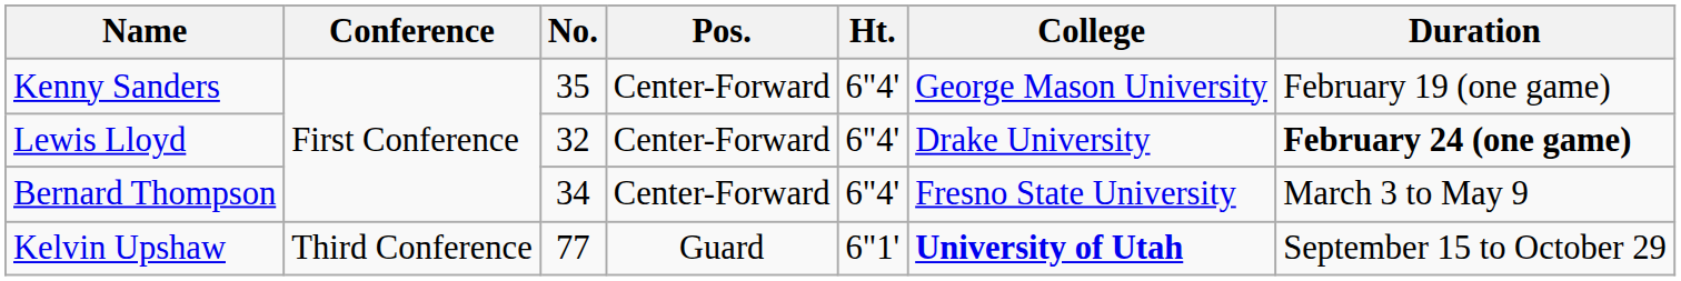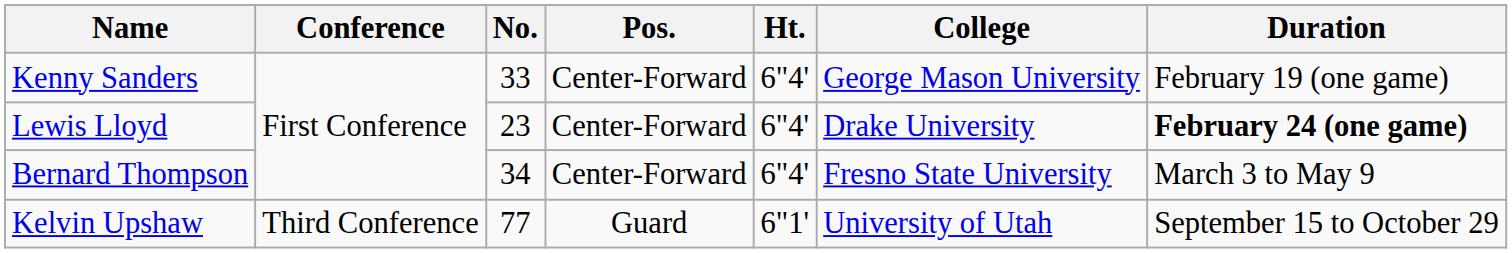 <table class="wikitable" border="1">
 <tr>
 <th>Name</th>
 <th>Conference</th>
 <th>No.</th>
 <th>Pos.</th>
 <th>Ht.</th>
 <th>College</th>
 <th>Duration</th>
 </tr>
 <tr>
 <td><a href='#'>Kenny Sanders</a></td>
 <td rowspan="3">First Conference</td>
-<td align=center>35</td>
+<td align=center>33</td>
 <td align=center>Center-Forward</td>
 <td align=center>6"4'</td>
 <td><a href='#'>George Mason University</a></td>
 <td>February 19 (one game)</td>
 </tr>
 <tr>
 <td><a href='#'>Lewis Lloyd</a></td>
-<td align=center>32</td>
+<td align=center>23</td>
 <td align=center>Center-Forward</td>
 <td align=center>6"4'</td>
 <td><a href='#'>Drake University</a></td>
 <td><strong>February 24 (one game)</strong></td>
 </tr>
 <tr>
 <td><a href='#'>Bernard Thompson</a></td>
 <td align=center>34</td>
 <td align=center>Center-Forward</td>
 <td align=center>6"4'</td>
 <td><a href='#'>Fresno State University</a></td>
 <td>March 3 to May 9</td>
 </tr>
 <tr>
 <td><a href='#'>Kelvin Upshaw</a></td>
 <td>Third Conference</td>
 <td align="center">77</td>
 <td align="center">Guard</td>
 <td align="center">6"1'</td>
-<td><strong><a href='#'>University of Utah</a></strong></td>
+<td><a href='#'>University of Utah</a></td>
 <td>September 15 to October 29</td>
 </tr>
 </table>
